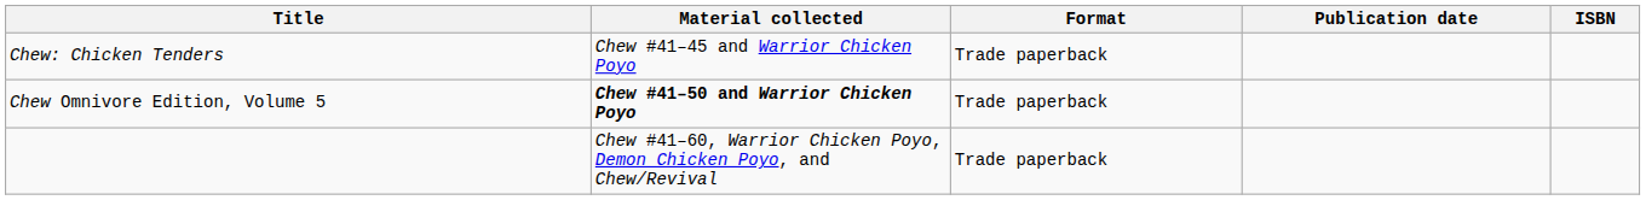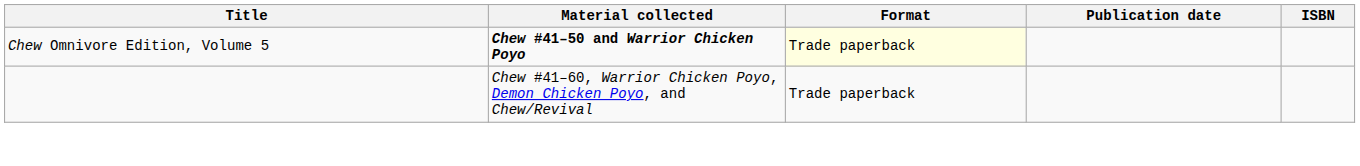 <table class="wikitable">
 <tr>
 <th>Title</th>
 <th width="22%">Material collected</th>
 <th>Format</th>
 <th>Publication date</th>
 <th>ISBN</th>
 </tr>
 <tr>
-<td><em>Chew: Chicken Tenders</em></td>
-<td><em>Chew</em> #41–45 and <em><a href='#'>Warrior Chicken Poyo</a></em></td>
-<td>Trade paperback</td>
-<td></td>
-<td></td>
-</tr>
-<tr>
 <td><em>Chew</em> Omnivore Edition, Volume 5</td>
 <td><strong><em>Chew</em> #41–50 and <em>Warrior Chicken Poyo</em></strong></td>
-<td>Trade paperback</td>
+<td style="background: lightyellow;">Trade paperback</td>
 <td></td>
 <td></td>
 </tr>
 <tr>
 <td></td>
 <td><em>Chew</em> #41–60, <em>Warrior Chicken Poyo</em>, <em><a href='#'>Demon Chicken Poyo</a></em>, and <em>Chew/Revival</em></td>
 <td>Trade paperback</td>
 <td></td>
 <td></td>
 </tr>
 </table>
